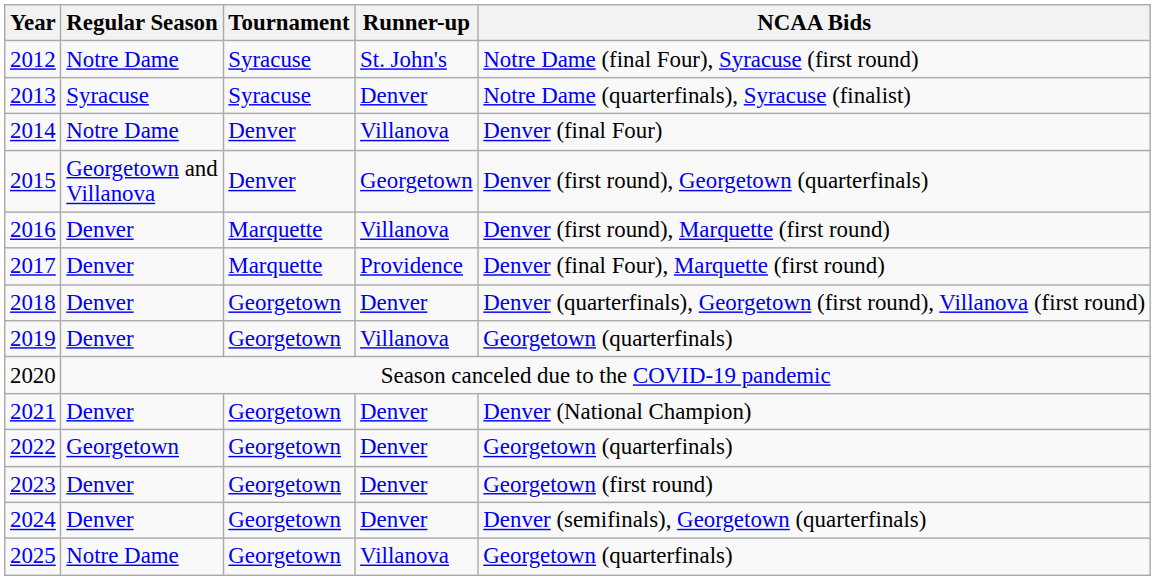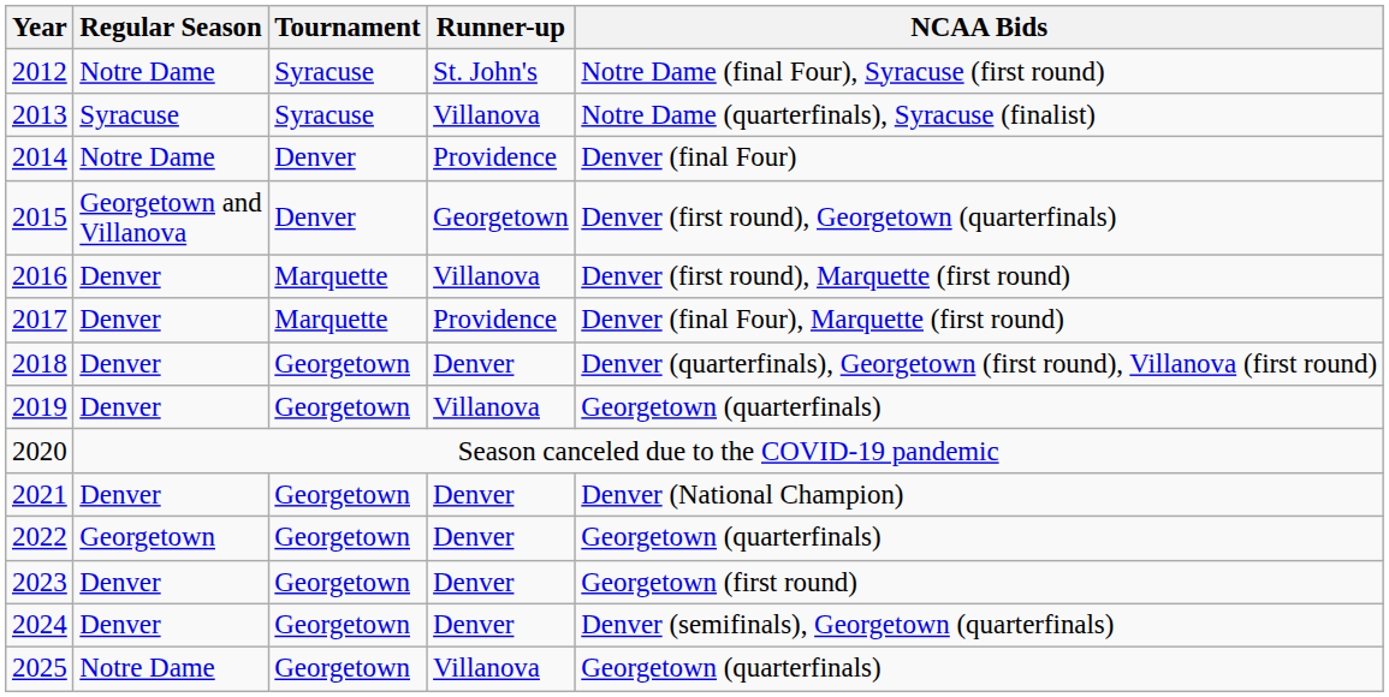 <table class="wikitable sortable">
 <tr>
 <th>Year</th>
 <th>Regular Season</th>
 <th>Tournament</th>
 <th>Runner-up</th>
 <th>NCAA Bids</th>
 </tr>
 <tr>
 <td><a href='#'>2012</a></td>
 <td><a href='#'>Notre Dame</a></td>
 <td><a href='#'>Syracuse</a></td>
 <td><a href='#'>St. John's</a></td>
 <td><a href='#'>Notre Dame</a> (final Four), <a href='#'>Syracuse</a> (first round)</td>
 </tr>
 <tr>
 <td><a href='#'>2013</a></td>
 <td><a href='#'>Syracuse</a></td>
 <td><a href='#'>Syracuse</a></td>
-<td><a href='#'>Denver</a></td>
+<td><a href='#'>Villanova</a></td>
 <td><a href='#'>Notre Dame</a> (quarterfinals), <a href='#'>Syracuse</a> (finalist)</td>
 </tr>
 <tr>
 <td><a href='#'>2014</a></td>
 <td><a href='#'>Notre Dame</a></td>
 <td><a href='#'>Denver</a></td>
-<td><a href='#'>Villanova</a></td>
+<td><a href='#'>Providence</a></td>
 <td><a href='#'>Denver</a> (final Four)</td>
 </tr>
 <tr>
 <td><a href='#'>2015</a></td>
 <td><a href='#'>Georgetown</a> and<br><a href='#'>Villanova</a></td>
 <td><a href='#'>Denver</a></td>
 <td><a href='#'>Georgetown</a></td>
 <td><a href='#'>Denver</a> (first round), <a href='#'>Georgetown</a> (quarterfinals)</td>
 </tr>
 <tr>
 <td><a href='#'>2016</a></td>
 <td><a href='#'>Denver</a></td>
 <td><a href='#'>Marquette</a></td>
 <td><a href='#'>Villanova</a></td>
 <td><a href='#'>Denver</a> (first round), <a href='#'>Marquette</a> (first round)</td>
 </tr>
 <tr>
 <td><a href='#'>2017</a></td>
 <td><a href='#'>Denver</a></td>
 <td><a href='#'>Marquette</a></td>
 <td><a href='#'>Providence</a></td>
 <td><a href='#'>Denver</a> (final Four), <a href='#'>Marquette</a> (first round)</td>
 </tr>
 <tr>
 <td><a href='#'>2018</a></td>
 <td><a href='#'>Denver</a></td>
 <td><a href='#'>Georgetown</a></td>
 <td><a href='#'>Denver</a></td>
 <td><a href='#'>Denver</a> (quarterfinals), <a href='#'>Georgetown</a> (first round), <a href='#'>Villanova</a> (first round)</td>
 </tr>
 <tr>
 <td><a href='#'>2019</a></td>
 <td><a href='#'>Denver</a></td>
 <td><a href='#'>Georgetown</a></td>
 <td><a href='#'>Villanova</a></td>
 <td><a href='#'>Georgetown</a> (quarterfinals)</td>
 </tr>
 <tr>
 <td>2020</td>
 <td colspan=4 align=center>Season canceled due to the <a href='#'>COVID-19 pandemic</a></td>
 </tr>
 <tr>
 <td><a href='#'>2021</a></td>
 <td><a href='#'>Denver</a></td>
 <td><a href='#'>Georgetown</a></td>
 <td><a href='#'>Denver</a></td>
 <td><a href='#'>Denver</a> (National Champion)</td>
 </tr>
 <tr>
 <td><a href='#'>2022</a></td>
 <td><a href='#'>Georgetown</a></td>
 <td><a href='#'>Georgetown</a></td>
 <td><a href='#'>Denver</a></td>
 <td><a href='#'>Georgetown</a> (quarterfinals)</td>
 </tr>
 <tr>
 <td><a href='#'>2023</a></td>
 <td><a href='#'>Denver</a></td>
 <td><a href='#'>Georgetown</a></td>
 <td><a href='#'>Denver</a></td>
 <td><a href='#'>Georgetown</a> (first round)</td>
 </tr>
 <tr>
 <td><a href='#'>2024</a></td>
 <td><a href='#'>Denver</a></td>
 <td><a href='#'>Georgetown</a></td>
 <td><a href='#'>Denver</a></td>
 <td><a href='#'>Denver</a> (semifinals), <a href='#'>Georgetown</a> (quarterfinals)</td>
 </tr>
 <tr>
 <td><a href='#'>2025</a></td>
 <td><a href='#'>Notre Dame</a></td>
 <td><a href='#'>Georgetown</a></td>
 <td><a href='#'>Villanova</a></td>
 <td><a href='#'>Georgetown</a> (quarterfinals)</td>
 </tr>
 </table>
